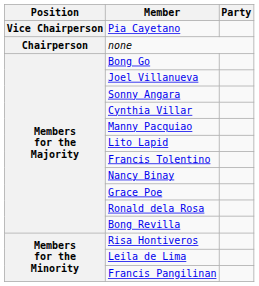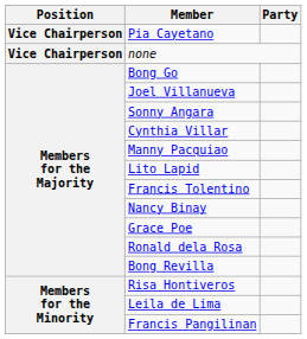 <table class="wikitable">
 <tr>
 <th>Position</th>
 <th>Member</th>
 <th colspan="2">Party</th>
 </tr>
 <tr>
 <th><strong>Vice Chairperson</strong></th>
 <td><a href='#'>Pia Cayetano</a></td>
 <td></td>
 </tr>
 <tr>
-<th><strong>Chairperson</strong></th>
+<th><strong>Vice Chairperson</strong></th>
 <td colspan=3><em>none</em></td>
 </tr>
 <tr>
 <th rowspan="11"><strong>Members</strong><br><strong>for the</strong><br><strong>Majority</strong></th>
 <td><a href='#'>Bong Go</a></td>
 <td></td>
 </tr>
 <tr>
 <td><a href='#'>Joel Villanueva</a></td>
 <td></td>
 </tr>
 <tr>
 <td><a href='#'>Sonny Angara</a></td>
 <td></td>
 </tr>
 <tr>
 <td><a href='#'>Cynthia Villar</a></td>
 <td></td>
 </tr>
 <tr>
 <td><a href='#'>Manny Pacquiao</a></td>
 <td></td>
 </tr>
 <tr>
 <td><a href='#'>Lito Lapid</a></td>
 <td></td>
 </tr>
 <tr>
 <td><a href='#'>Francis Tolentino</a></td>
 <td></td>
 </tr>
 <tr>
 <td><a href='#'>Nancy Binay</a></td>
 <td></td>
 </tr>
 <tr>
 <td><a href='#'>Grace Poe</a></td>
 <td></td>
 </tr>
 <tr>
 <td><a href='#'>Ronald dela Rosa</a></td>
 <td></td>
 </tr>
 <tr>
 <td><a href='#'>Bong Revilla</a></td>
 <td></td>
 </tr>
 <tr>
 <th rowspan=3><strong>Members</strong><br><strong>for the</strong><br><strong>Minority</strong></th>
 <td><a href='#'>Risa Hontiveros</a></td>
 <td></td>
 </tr>
 <tr>
 <td><a href='#'>Leila de Lima</a></td>
 <td></td>
 </tr>
 <tr>
 <td><a href='#'>Francis Pangilinan</a></td>
 <td></td>
 </tr>
 </table>
